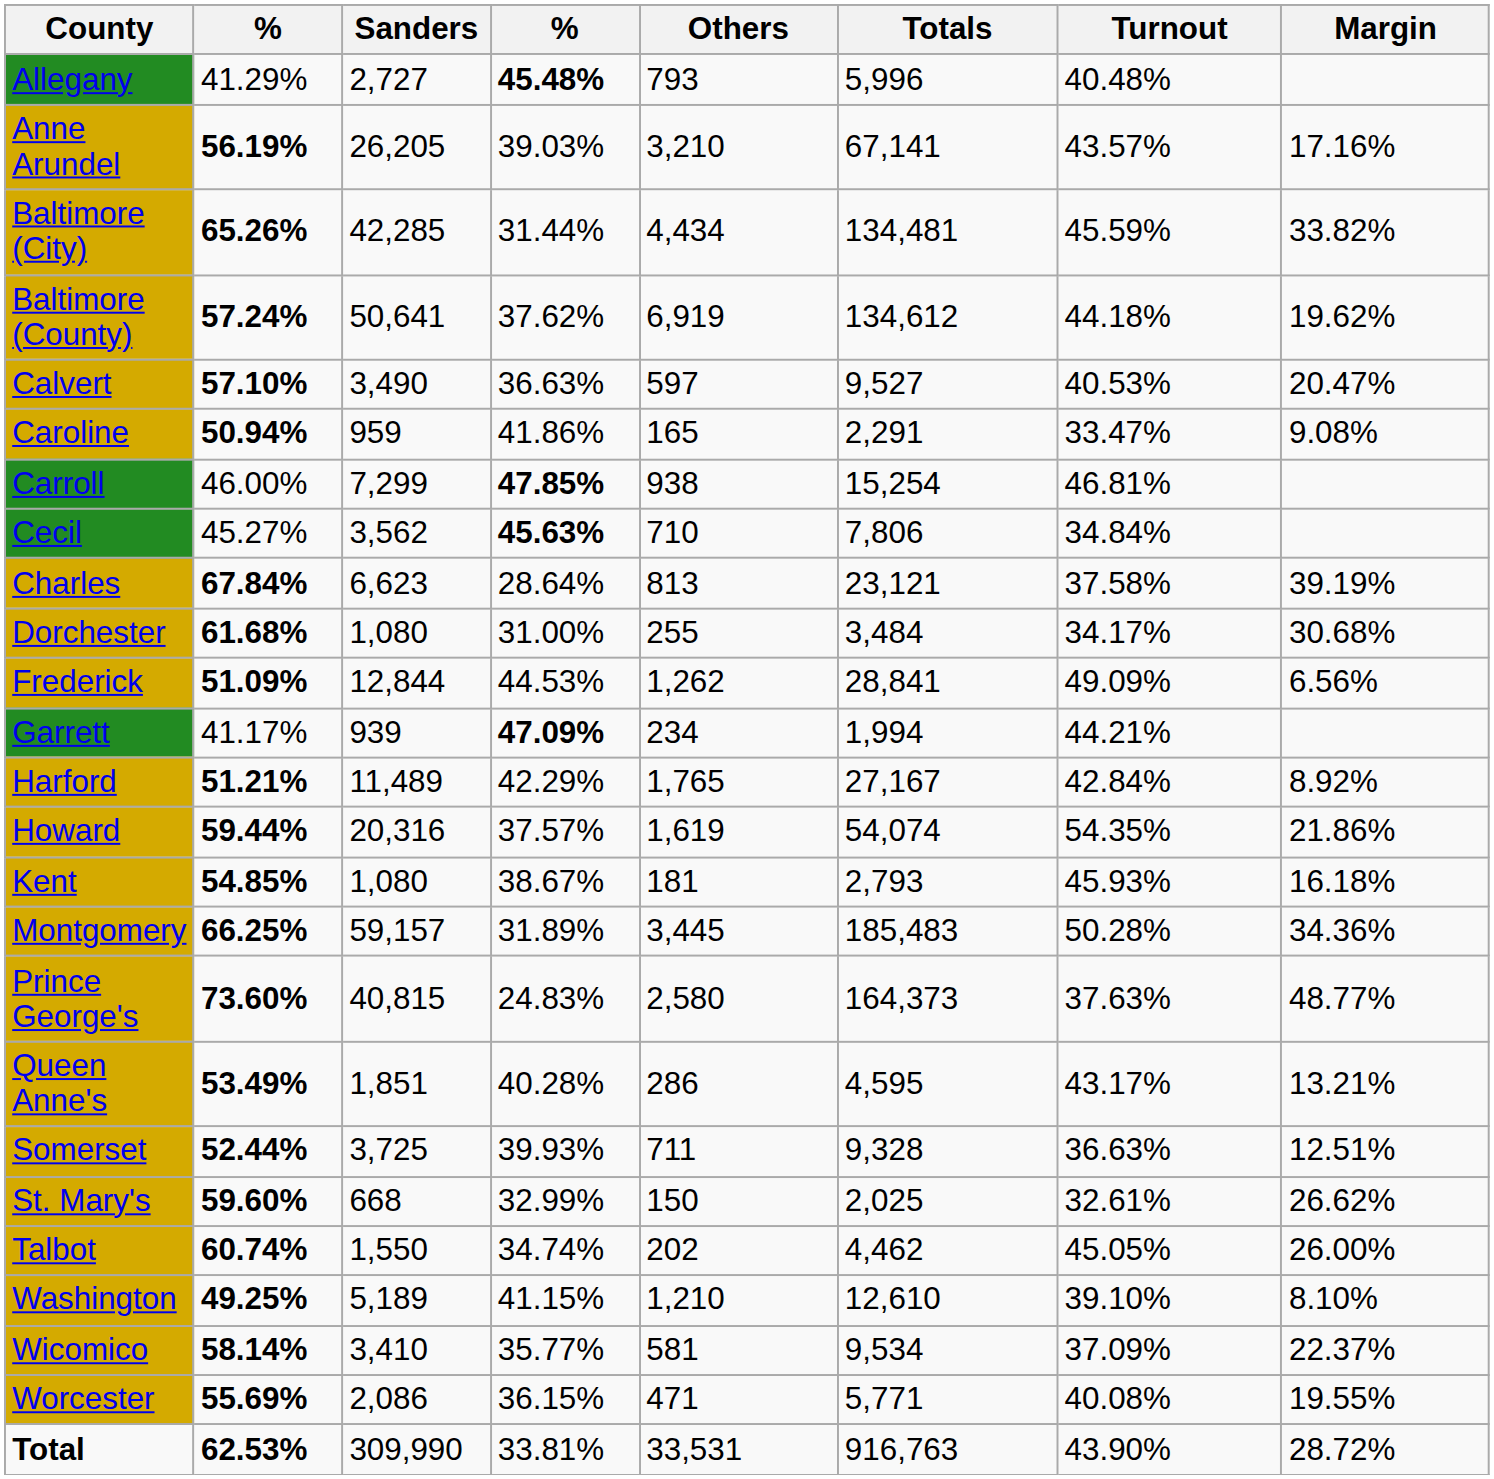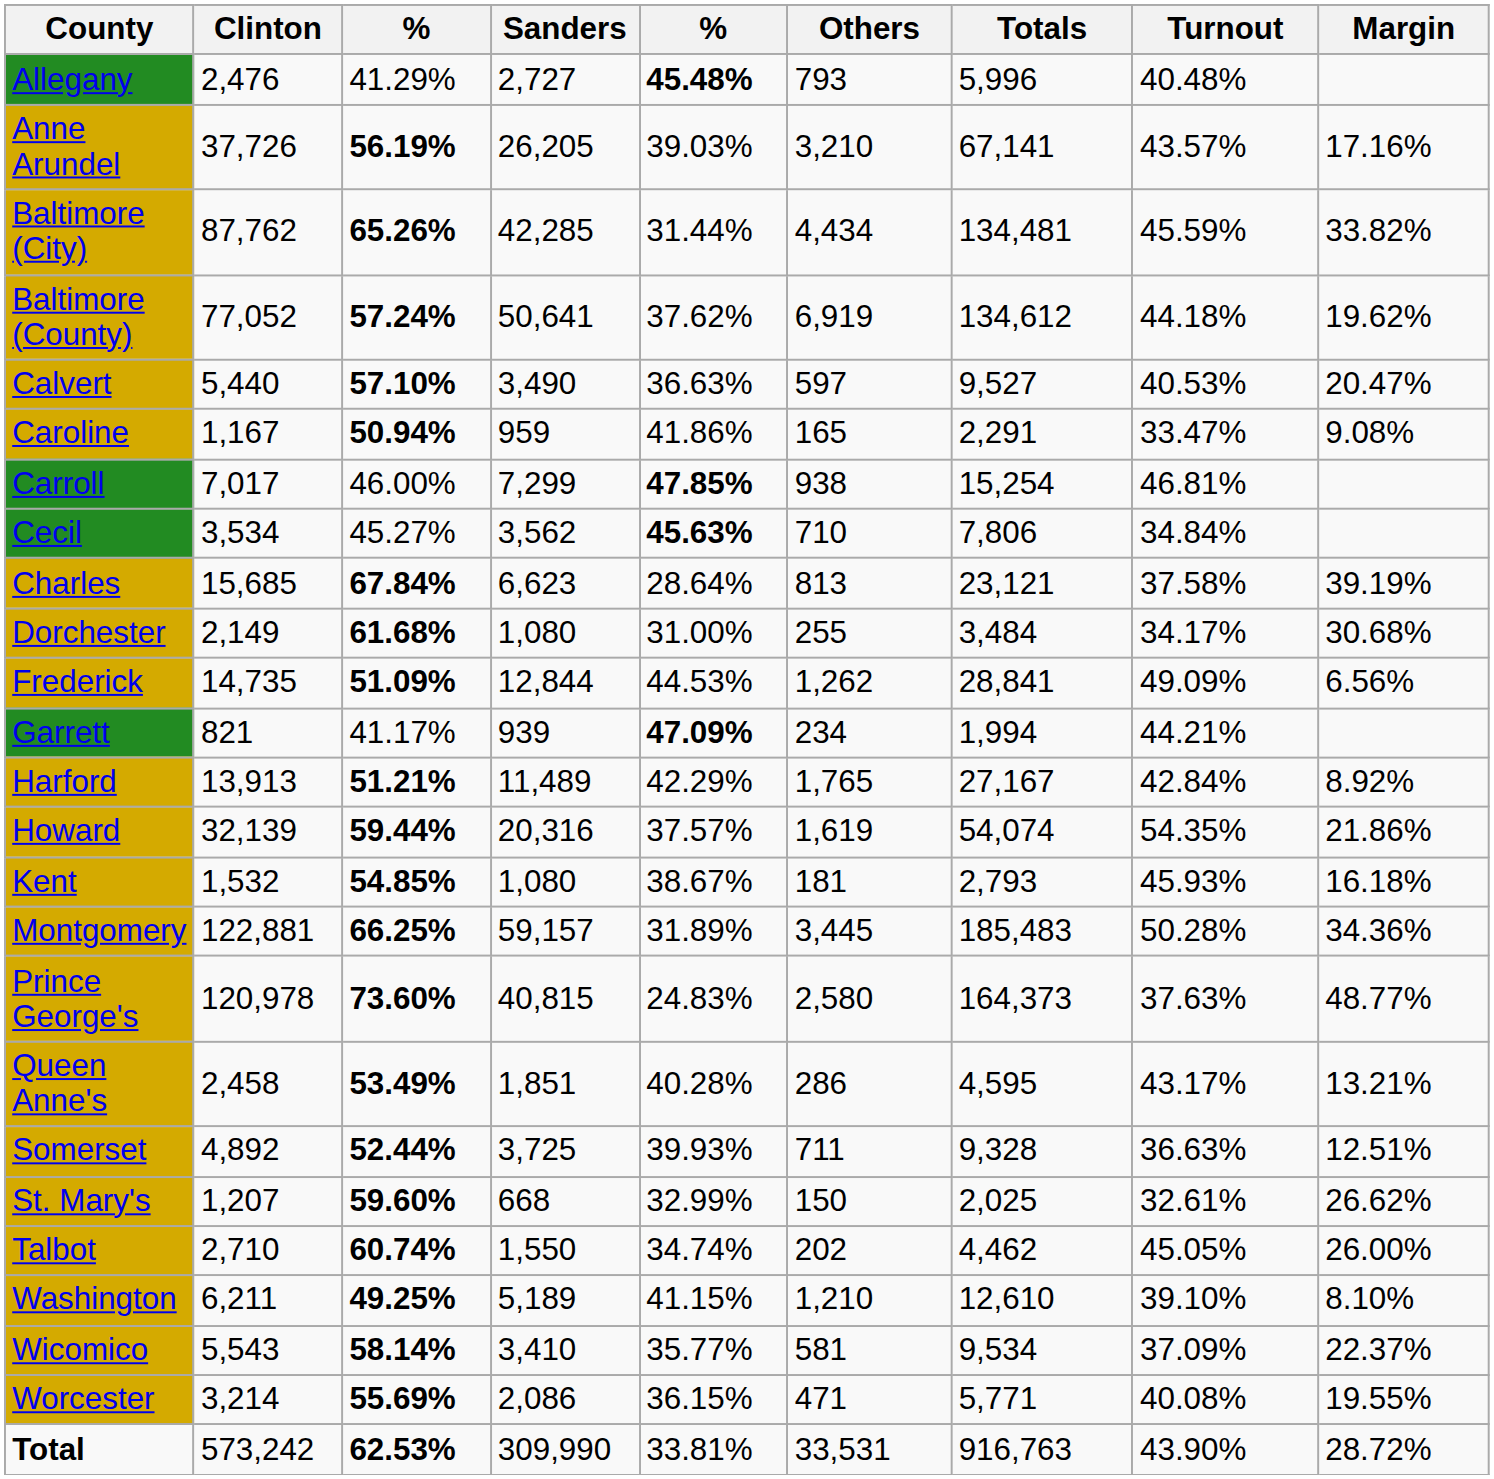 <table width="60%" class="wikitable sortable">
 <tr>
 <th width="10%">County</th>
+<th width="10%">Clinton</th>
 <th width="10%">%</th>
 <th width="10%">Sanders</th>
 <th width="10%">%</th>
 <th>Others</th>
 <th>Totals</th>
 <th>Turnout</th>
 <th>Margin</th>
 </tr>
 <tr>
 <td style="background:#228B22;"><a href='#'>Allegany</a></td>
+<td>2,476</td>
 <td>41.29%</td>
 <td>2,727</td>
 <td><strong>45.48%</strong></td>
 <td>793</td>
 <td>5,996</td>
 <td>40.48%</td>
 <td></td>
 </tr>
 <tr>
 <td style="background:#D4AA00;"><a href='#'>Anne Arundel</a></td>
+<td>37,726</td>
 <td><strong>56.19%</strong></td>
 <td>26,205</td>
 <td>39.03%</td>
 <td>3,210</td>
 <td>67,141</td>
 <td>43.57%</td>
 <td>17.16%</td>
 </tr>
 <tr>
 <td style="background:#D4AA00;"><a href='#'>Baltimore (City)</a></td>
+<td>87,762</td>
 <td><strong>65.26%</strong></td>
 <td>42,285</td>
 <td>31.44%</td>
 <td>4,434</td>
 <td>134,481</td>
 <td>45.59%</td>
 <td>33.82%</td>
 </tr>
 <tr>
 <td style="background:#D4AA00;"><a href='#'>Baltimore (County)</a></td>
+<td>77,052</td>
 <td><strong>57.24%</strong></td>
 <td>50,641</td>
 <td>37.62%</td>
 <td>6,919</td>
 <td>134,612</td>
 <td>44.18%</td>
 <td>19.62%</td>
 </tr>
 <tr>
 <td style="background:#D4AA00;"><a href='#'>Calvert</a></td>
+<td>5,440</td>
 <td><strong>57.10%</strong></td>
 <td>3,490</td>
 <td>36.63%</td>
 <td>597</td>
 <td>9,527</td>
 <td>40.53%</td>
 <td>20.47%</td>
 </tr>
 <tr>
 <td style="background:#D4AA00;"><a href='#'>Caroline</a></td>
+<td>1,167</td>
 <td><strong>50.94%</strong></td>
 <td>959</td>
 <td>41.86%</td>
 <td>165</td>
 <td>2,291</td>
 <td>33.47%</td>
 <td>9.08%</td>
 </tr>
 <tr>
 <td style="background:#228B22;"><a href='#'>Carroll</a></td>
+<td>7,017</td>
 <td>46.00%</td>
 <td>7,299</td>
 <td><strong>47.85%</strong></td>
 <td>938</td>
 <td>15,254</td>
 <td>46.81%</td>
 <td></td>
 </tr>
 <tr>
 <td style="background:#228B22;"><a href='#'>Cecil</a></td>
+<td>3,534</td>
 <td>45.27%</td>
 <td>3,562</td>
 <td><strong>45.63%</strong></td>
 <td>710</td>
 <td>7,806</td>
 <td>34.84%</td>
 <td></td>
 </tr>
 <tr>
 <td style="background:#D4AA00;"><a href='#'>Charles</a></td>
+<td>15,685</td>
 <td><strong>67.84%</strong></td>
 <td>6,623</td>
 <td>28.64%</td>
 <td>813</td>
 <td>23,121</td>
 <td>37.58%</td>
 <td>39.19%</td>
 </tr>
 <tr>
 <td style="background:#D4AA00;"><a href='#'>Dorchester</a></td>
+<td>2,149</td>
 <td><strong>61.68%</strong></td>
 <td>1,080</td>
 <td>31.00%</td>
 <td>255</td>
 <td>3,484</td>
 <td>34.17%</td>
 <td>30.68%</td>
 </tr>
 <tr>
 <td style="background:#D4AA00;"><a href='#'>Frederick</a></td>
+<td>14,735</td>
 <td><strong>51.09%</strong></td>
 <td>12,844</td>
 <td>44.53%</td>
 <td>1,262</td>
 <td>28,841</td>
 <td>49.09%</td>
 <td>6.56%</td>
 </tr>
 <tr>
 <td style="background:#228B22;"><a href='#'>Garrett</a></td>
+<td>821</td>
 <td>41.17%</td>
 <td>939</td>
 <td><strong>47.09%</strong></td>
 <td>234</td>
 <td>1,994</td>
 <td>44.21%</td>
 <td></td>
 </tr>
 <tr>
 <td style="background:#D4AA00;"><a href='#'>Harford</a></td>
+<td>13,913</td>
 <td><strong>51.21%</strong></td>
 <td>11,489</td>
 <td>42.29%</td>
 <td>1,765</td>
 <td>27,167</td>
 <td>42.84%</td>
 <td>8.92%</td>
 </tr>
 <tr>
 <td style="background:#D4AA00;"><a href='#'>Howard</a></td>
+<td>32,139</td>
 <td><strong>59.44%</strong></td>
 <td>20,316</td>
 <td>37.57%</td>
 <td>1,619</td>
 <td>54,074</td>
 <td>54.35%</td>
 <td>21.86%</td>
 </tr>
 <tr>
 <td style="background:#D4AA00;"><a href='#'>Kent</a></td>
+<td>1,532</td>
 <td><strong>54.85%</strong></td>
 <td>1,080</td>
 <td>38.67%</td>
 <td>181</td>
 <td>2,793</td>
 <td>45.93%</td>
 <td>16.18%</td>
 </tr>
 <tr>
 <td style="background:#D4AA00;"><a href='#'>Montgomery</a></td>
+<td>122,881</td>
 <td><strong>66.25%</strong></td>
 <td>59,157</td>
 <td>31.89%</td>
 <td>3,445</td>
 <td>185,483</td>
 <td>50.28%</td>
 <td>34.36%</td>
 </tr>
 <tr>
 <td style="background:#D4AA00;"><a href='#'>Prince George's</a></td>
+<td>120,978</td>
 <td><strong>73.60%</strong></td>
 <td>40,815</td>
 <td>24.83%</td>
 <td>2,580</td>
 <td>164,373</td>
 <td>37.63%</td>
 <td>48.77%</td>
 </tr>
 <tr>
 <td style="background:#D4AA00;"><a href='#'>Queen Anne's</a></td>
+<td>2,458</td>
 <td><strong>53.49%</strong></td>
 <td>1,851</td>
 <td>40.28%</td>
 <td>286</td>
 <td>4,595</td>
 <td>43.17%</td>
 <td>13.21%</td>
 </tr>
 <tr>
 <td style="background:#D4AA00;"><a href='#'>Somerset</a></td>
+<td>4,892</td>
 <td><strong>52.44%</strong></td>
 <td>3,725</td>
 <td>39.93%</td>
 <td>711</td>
 <td>9,328</td>
 <td>36.63%</td>
 <td>12.51%</td>
 </tr>
 <tr>
 <td style="background:#D4AA00;"><a href='#'>St. Mary's</a></td>
+<td>1,207</td>
 <td><strong>59.60%</strong></td>
 <td>668</td>
 <td>32.99%</td>
 <td>150</td>
 <td>2,025</td>
 <td>32.61%</td>
 <td>26.62%</td>
 </tr>
 <tr>
 <td style="background:#D4AA00;"><a href='#'>Talbot</a></td>
+<td>2,710</td>
 <td><strong>60.74%</strong></td>
 <td>1,550</td>
 <td>34.74%</td>
 <td>202</td>
 <td>4,462</td>
 <td>45.05%</td>
 <td>26.00%</td>
 </tr>
 <tr>
 <td style="background:#D4AA00;"><a href='#'>Washington</a></td>
+<td>6,211</td>
 <td><strong>49.25%</strong></td>
 <td>5,189</td>
 <td>41.15%</td>
 <td>1,210</td>
 <td>12,610</td>
 <td>39.10%</td>
 <td>8.10%</td>
 </tr>
 <tr>
 <td style="background:#D4AA00;"><a href='#'>Wicomico</a></td>
+<td>5,543</td>
 <td><strong>58.14%</strong></td>
 <td>3,410</td>
 <td>35.77%</td>
 <td>581</td>
 <td>9,534</td>
 <td>37.09%</td>
 <td>22.37%</td>
 </tr>
 <tr>
 <td style="background:#D4AA00;"><a href='#'>Worcester</a></td>
+<td>3,214</td>
 <td><strong>55.69%</strong></td>
 <td>2,086</td>
 <td>36.15%</td>
 <td>471</td>
 <td>5,771</td>
 <td>40.08%</td>
 <td>19.55%</td>
 </tr>
 <tr>
 <td><strong>Total</strong></td>
+<td>573,242</td>
 <td><strong>62.53%</strong></td>
 <td>309,990</td>
 <td>33.81%</td>
 <td>33,531</td>
 <td>916,763</td>
 <td>43.90%</td>
 <td>28.72%</td>
 </tr>
 </table>
